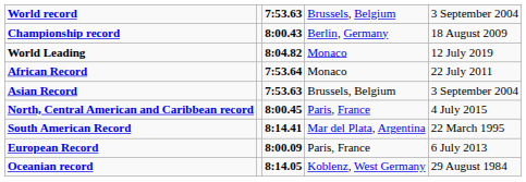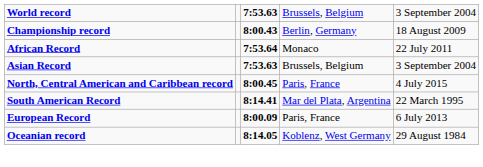 <table class="wikitable">
 <tr>
 <td><strong><a href='#'>World record</a></strong></td>
 <td></td>
 <td><strong>7:53.63</strong></td>
 <td><a href='#'>Brussels</a>, <a href='#'>Belgium</a></td>
 <td>3 September 2004</td>
 </tr>
 <tr>
 <td><strong><a href='#'>Championship record</a></strong></td>
 <td></td>
 <td><strong>8:00.43</strong></td>
 <td><a href='#'>Berlin</a>, <a href='#'>Germany</a></td>
 <td>18 August 2009</td>
-</tr>
-<tr>
-<td><strong>World Leading</strong></td>
-<td></td>
-<td><strong>8:04.82</strong></td>
-<td><a href='#'>Monaco</a></td>
-<td>12 July 2019</td>
 </tr>
 <tr>
 <td><strong><a href='#'>African Record</a></strong></td>
 <td></td>
 <td><strong>7:53.64</strong></td>
 <td>Monaco</td>
 <td>22 July 2011</td>
 </tr>
 <tr>
 <td><strong><a href='#'>Asian Record</a></strong></td>
 <td></td>
 <td><strong>7:53.63</strong></td>
 <td>Brussels, Belgium</td>
 <td>3 September 2004</td>
 </tr>
 <tr>
 <td><strong><a href='#'>North, Central American and Caribbean record</a></strong></td>
 <td></td>
 <td><strong>8:00.45</strong></td>
 <td><a href='#'>Paris</a>, <a href='#'>France</a></td>
 <td>4 July 2015</td>
 </tr>
 <tr>
 <td><strong><a href='#'>South American Record</a></strong></td>
 <td></td>
 <td><strong>8:14.41</strong></td>
 <td><a href='#'>Mar del Plata</a>, <a href='#'>Argentina</a></td>
 <td>22 March 1995</td>
 </tr>
 <tr>
 <td><strong><a href='#'>European Record</a></strong></td>
 <td></td>
 <td><strong>8:00.09</strong></td>
 <td>Paris, France</td>
 <td>6 July 2013</td>
 </tr>
 <tr>
 <td><strong><a href='#'>Oceanian record</a></strong></td>
 <td></td>
 <td><strong>8:14.05</strong></td>
 <td><a href='#'>Koblenz</a>, <a href='#'>West Germany</a></td>
 <td>29 August 1984</td>
 </tr>
 </table>
